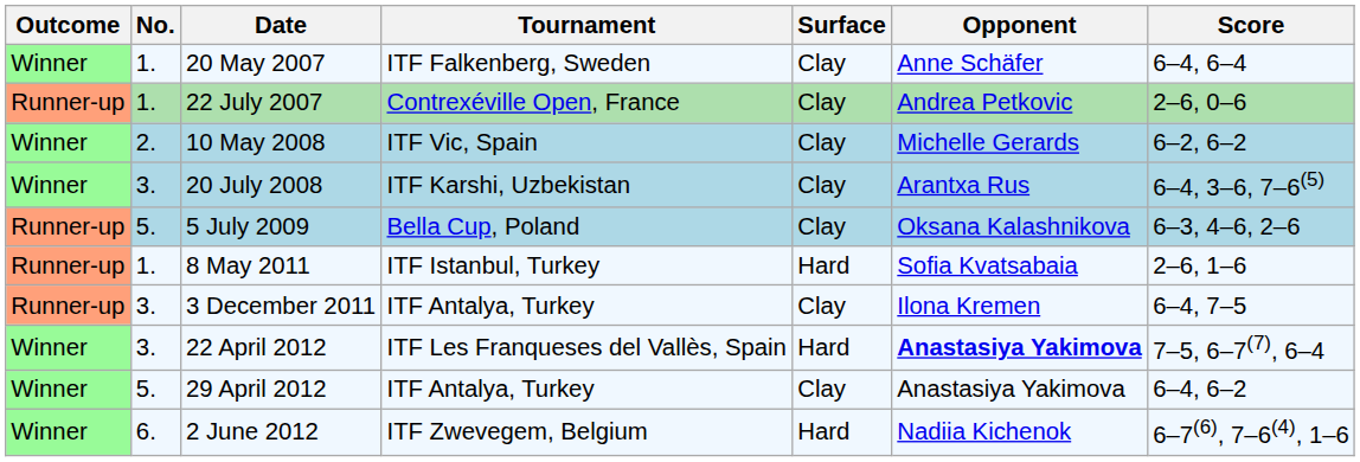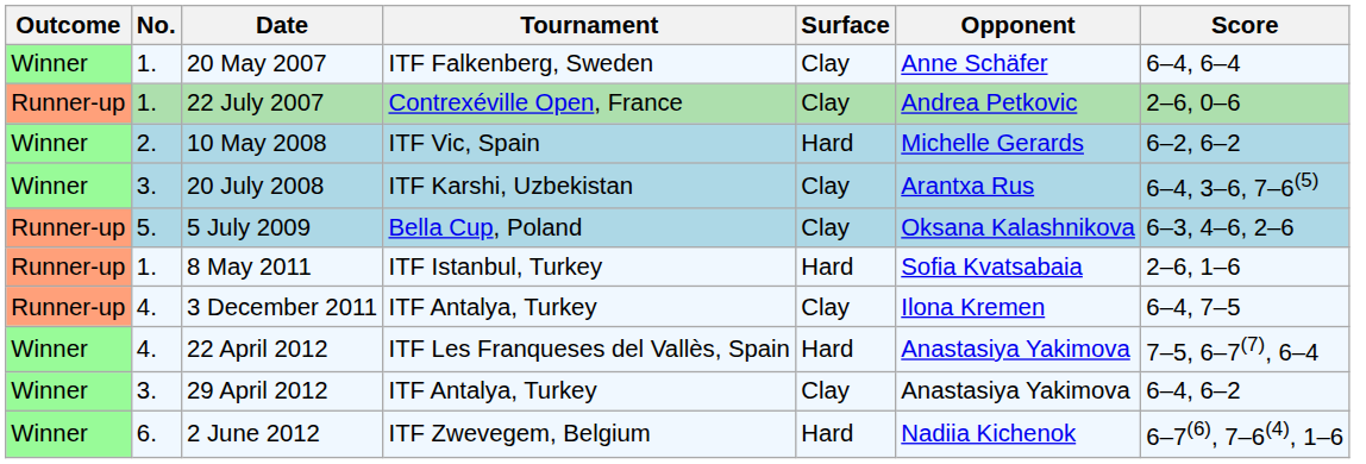 <table class="sortable wikitable" style=font-size:97%>
 <tr>
 <th>Outcome</th>
 <th>No.</th>
 <th>Date</th>
 <th>Tournament</th>
 <th>Surface</th>
 <th>Opponent</th>
 <th class="unsortable">Score</th>
 </tr>
 <tr style="background:#f0f8ff;">
 <td bgcolor=98FB98>Winner</td>
 <td>1.</td>
 <td>20 May 2007</td>
 <td>ITF Falkenberg, Sweden</td>
 <td>Clay</td>
 <td> <a href='#'>Anne Schäfer</a></td>
 <td>6–4, 6–4</td>
 </tr>
 <tr style="background:#addfad;">
 <td bgcolor=FFA07A>Runner-up</td>
 <td>1.</td>
 <td>22 July 2007</td>
 <td><a href='#'>Contrexéville Open</a>, France</td>
 <td>Clay</td>
 <td> <a href='#'>Andrea Petkovic</a></td>
 <td>2–6, 0–6</td>
 </tr>
 <tr style="background:lightblue;">
 <td bgcolor=98FB98>Winner</td>
 <td>2.</td>
 <td>10 May 2008</td>
 <td>ITF Vic, Spain</td>
-<td>Clay</td>
+<td>Hard</td>
 <td> <a href='#'>Michelle Gerards</a></td>
 <td>6–2, 6–2</td>
 </tr>
 <tr style="background:lightblue;">
 <td bgcolor=98FB98>Winner</td>
 <td>3.</td>
 <td>20 July 2008</td>
 <td>ITF Karshi, Uzbekistan</td>
 <td>Clay</td>
 <td> <a href='#'>Arantxa Rus</a></td>
 <td>6–4, 3–6, 7–6<sup>(5)</sup></td>
 </tr>
 <tr style="background:lightblue;">
 <td bgcolor=FFA07A>Runner-up</td>
 <td>5.</td>
 <td>5 July 2009</td>
 <td><a href='#'>Bella Cup</a>, Poland</td>
 <td>Clay</td>
 <td> <a href='#'>Oksana Kalashnikova</a></td>
 <td>6–3, 4–6, 2–6</td>
 </tr>
 <tr style="background:#f0f8ff;">
 <td bgcolor=FFA07A>Runner-up</td>
 <td>1.</td>
 <td>8 May 2011</td>
 <td>ITF Istanbul, Turkey</td>
 <td>Hard</td>
 <td> <a href='#'>Sofia Kvatsabaia</a></td>
 <td>2–6, 1–6</td>
 </tr>
 <tr style="background:#f0f8ff;">
 <td bgcolor=FFA07A>Runner-up</td>
-<td>3.</td>
+<td>4.</td>
 <td>3 December 2011</td>
 <td>ITF Antalya, Turkey</td>
 <td>Clay</td>
 <td> <a href='#'>Ilona Kremen</a></td>
 <td>6–4, 7–5</td>
 </tr>
 <tr style="background:#f0f8ff;">
 <td bgcolor=98FB98>Winner</td>
-<td>3.</td>
+<td>4.</td>
 <td>22 April 2012</td>
 <td>ITF Les Franqueses del Vallès, Spain</td>
 <td>Hard</td>
-<td><strong> <a href='#'>Anastasiya Yakimova</a></strong></td>
+<td> <a href='#'>Anastasiya Yakimova</a></td>
 <td>7–5, 6–7<sup>(7)</sup>, 6–4</td>
 </tr>
 <tr style="background:#f0f8ff;">
 <td bgcolor=98FB98>Winner</td>
-<td>5.</td>
+<td>3.</td>
 <td>29 April 2012</td>
 <td>ITF Antalya, Turkey</td>
 <td>Clay</td>
 <td> Anastasiya Yakimova</td>
 <td>6–4, 6–2</td>
 </tr>
 <tr style="background:#f0f8ff;">
 <td bgcolor=98FB98>Winner</td>
 <td>6.</td>
 <td>2 June 2012</td>
 <td>ITF Zwevegem, Belgium</td>
 <td>Hard</td>
 <td> <a href='#'>Nadiia Kichenok</a></td>
 <td>6–7<sup>(6)</sup>, 7–6<sup>(4)</sup>, 1–6</td>
 </tr>
 </table>
